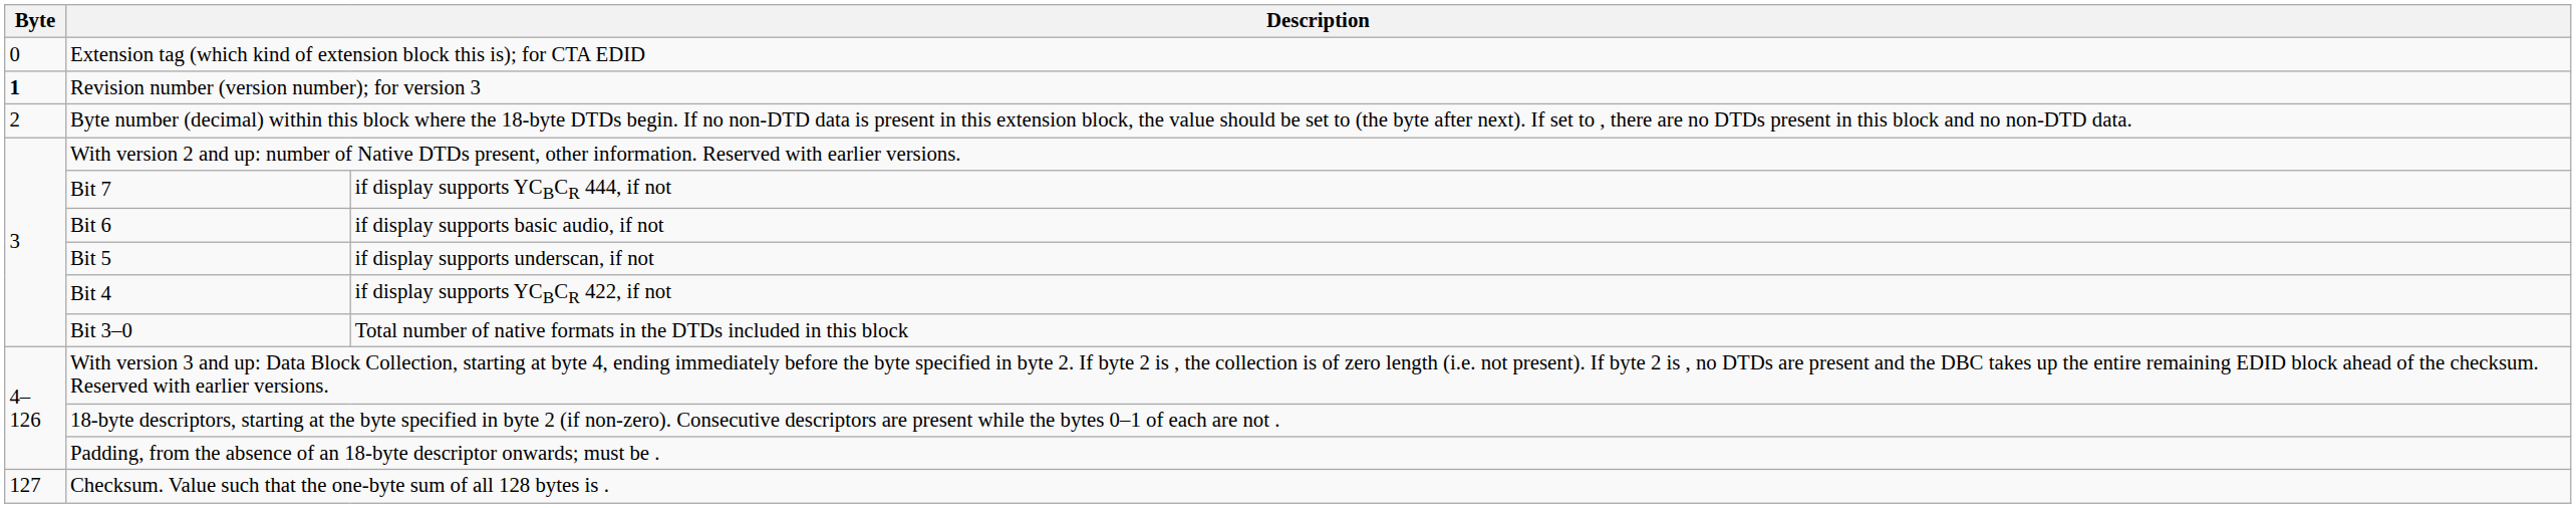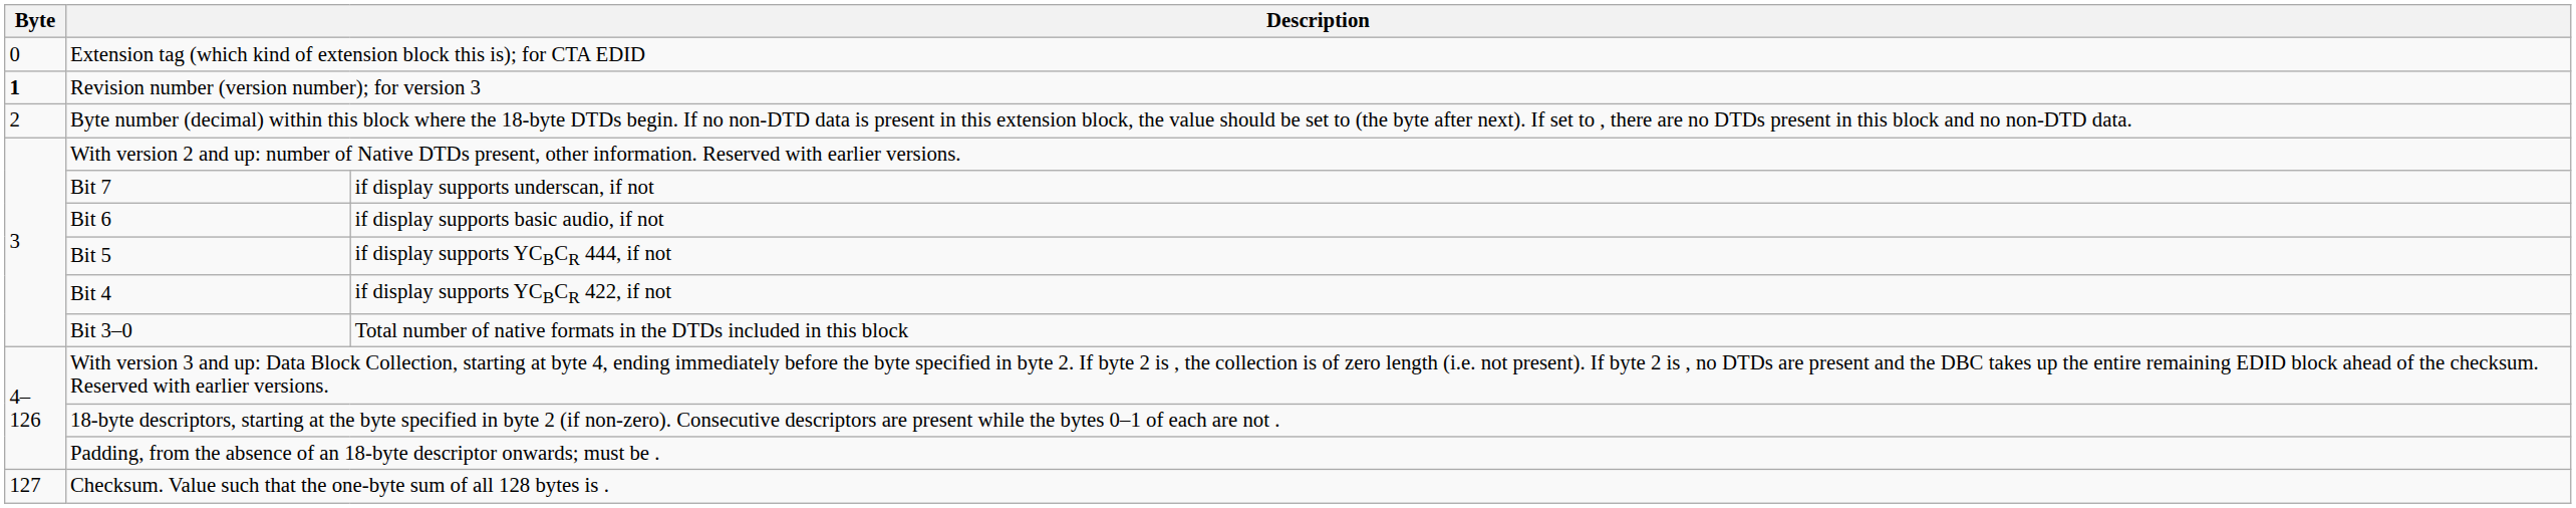 <table class="wikitable">
 <tr>
 <th>Byte</th>
 <th colspan=2>Description</th>
 </tr>
 <tr>
 <td>0</td>
 <td colspan=2>Extension tag (which kind of extension block this is);  for CTA EDID</td>
 </tr>
 <tr>
 <td><strong>1</strong></td>
 <td colspan=2>Revision number (version number);  for version 3</td>
 </tr>
 <tr>
 <td>2</td>
 <td colspan=2>Byte number (decimal) within this block where the 18-byte DTDs begin. If no non-DTD data is present in this extension block, the value should be set to  (the byte after next). If set to , there are no DTDs present in this block and no non-DTD data.</td>
 </tr>
 <tr>
 <td rowspan=6>3</td>
 <td colspan=2>With version 2 and up: number of Native DTDs present, other information. Reserved with earlier versions.</td>
 </tr>
 <tr>
 <td>Bit 7</td>
-<td> if display supports YC<sub>B</sub>C<sub>R</sub> 444,  if not</td>
+<td> if display supports underscan,  if not</td>
 </tr>
 <tr>
 <td>Bit 6</td>
 <td> if display supports basic audio,  if not</td>
 </tr>
 <tr>
 <td>Bit 5</td>
-<td> if display supports underscan,  if not</td>
+<td> if display supports YC<sub>B</sub>C<sub>R</sub> 444,  if not</td>
 </tr>
 <tr>
 <td>Bit 4</td>
 <td> if display supports YC<sub>B</sub>C<sub>R</sub> 422,  if not</td>
 </tr>
 <tr>
 <td>Bit 3–0</td>
 <td>Total number of native formats in the DTDs included in this block</td>
 </tr>
 <tr>
 <td rowspan=3>4–126</td>
 <td colspan=2>With version 3 and up: Data Block Collection, starting at byte 4, ending immediately before the byte specified in byte 2.  If byte 2 is , the collection is of zero length (i.e. not present).  If byte 2 is , no DTDs are present and the DBC takes up the entire remaining EDID block ahead of the checksum. Reserved with earlier versions.</td>
 </tr>
 <tr>
 <td colspan=2>18-byte descriptors, starting at the byte specified in byte 2 (if non-zero). Consecutive descriptors are present while the bytes 0–1 of each are not .</td>
 </tr>
 <tr>
 <td colspan=2>Padding, from the absence of an 18-byte descriptor onwards; must be .</td>
 </tr>
 <tr>
 <td>127</td>
 <td colspan=2>Checksum. Value such that the one-byte sum of all 128 bytes is .</td>
 </tr>
 </table>
